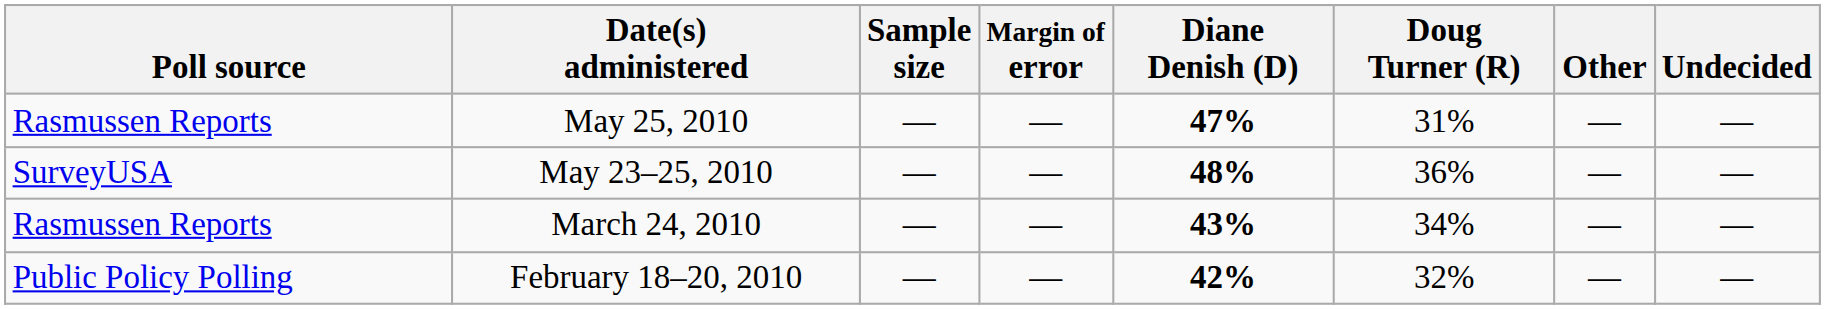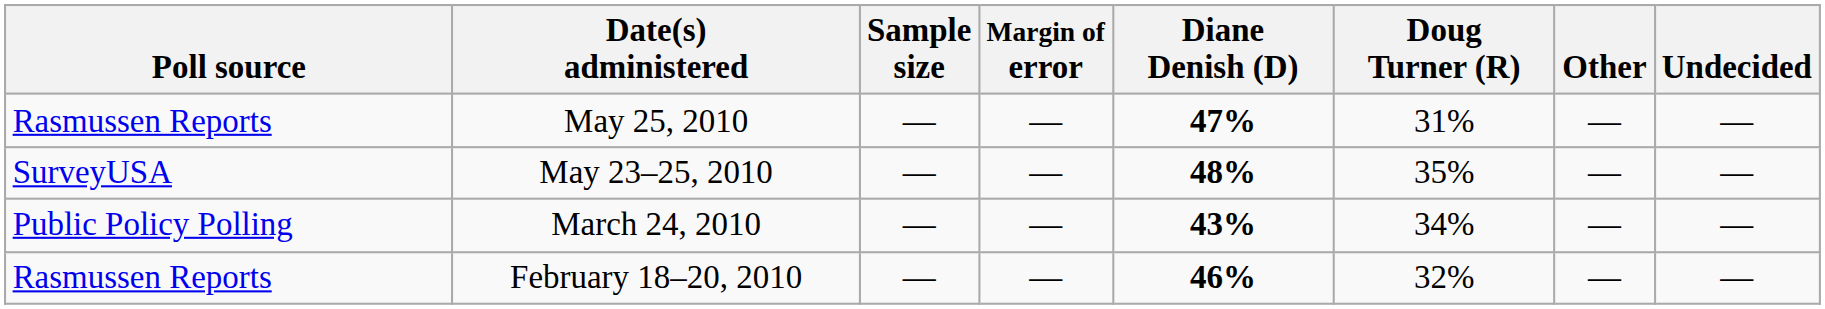 <table class="wikitable">
 <tr valign= bottom>
 <th style="width:210px;">Poll source</th>
 <th style="width:190px;">Date(s)<br>administered</th>
 <th class=small>Sample<br>size</th>
 <th><small>Margin of</small><br>error</th>
 <th style="width:100px;">Diane<br>Denish (D)</th>
 <th style="width:100px;">Doug<br>Turner (R)</th>
 <th style="width:40px;">Other</th>
 <th style="width:40px;">Undecided</th>
 </tr>
 <tr>
 <td><a href='#'>Rasmussen Reports</a></td>
 <td align=center>May 25, 2010</td>
 <td align=center>—</td>
 <td align=center>—</td>
 <td align=center ><strong>47%</strong></td>
 <td align=center>31%</td>
 <td align=center>—</td>
 <td align=center>—</td>
 </tr>
 <tr>
 <td><a href='#'>SurveyUSA</a></td>
 <td align=center>May 23–25, 2010</td>
 <td align=center>—</td>
 <td align=center>—</td>
 <td align=center ><strong>48%</strong></td>
-<td align=center>36%</td>
+<td align=center>35%</td>
 <td align=center>—</td>
 <td align=center>—</td>
 </tr>
 <tr>
-<td><a href='#'>Rasmussen Reports</a></td>
+<td><a href='#'>Public Policy Polling</a></td>
 <td align=center>March 24, 2010</td>
 <td align=center>—</td>
 <td align=center>—</td>
 <td align=center ><strong>43%</strong></td>
 <td align=center>34%</td>
 <td align=center>—</td>
 <td align=center>—</td>
 </tr>
 <tr>
-<td><a href='#'>Public Policy Polling</a></td>
+<td><a href='#'>Rasmussen Reports</a></td>
 <td align=center>February 18–20, 2010</td>
 <td align=center>—</td>
 <td align=center>—</td>
-<td align=center ><strong>42%</strong></td>
+<td align=center ><strong>46%</strong></td>
 <td align=center>32%</td>
 <td align=center>—</td>
 <td align=center>—</td>
 </tr>
 </table>
